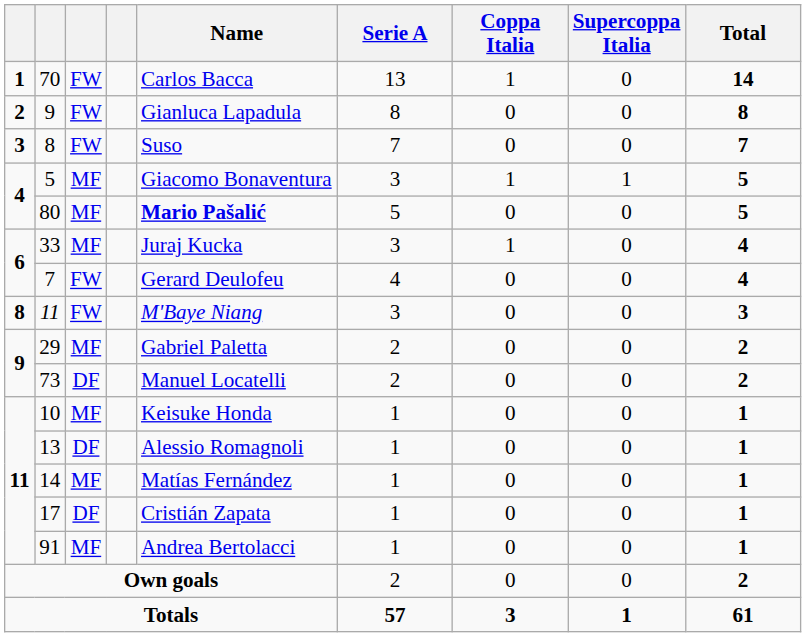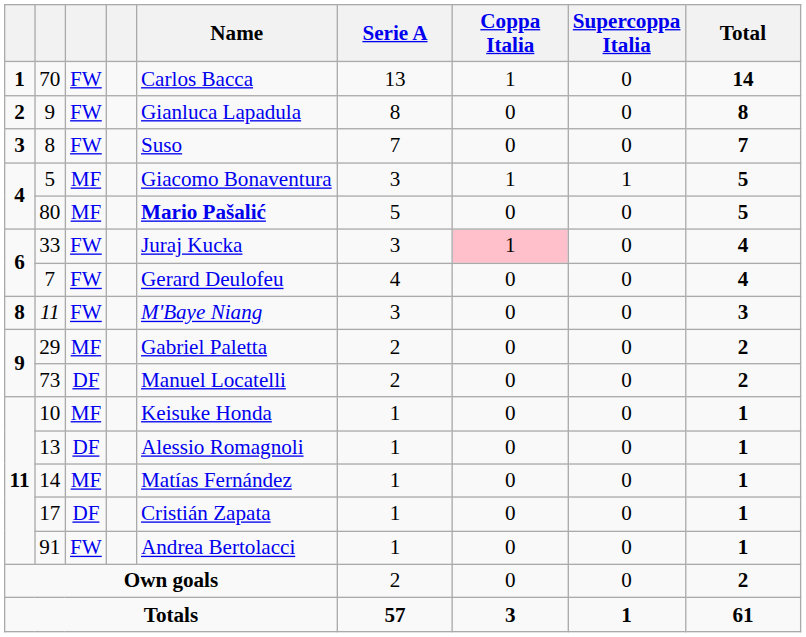 <table class="wikitable" style="text-align:center">
 <tr>
 <th width=15></th>
 <th width=15></th>
 <th width=15></th>
 <th width=15></th>
 <th width=145>Name</th>
 <th width=80><a href='#'>Serie A</a></th>
 <th width=80><a href='#'>Coppa Italia</a></th>
 <th width=80><a href='#'>Supercoppa Italia</a></th>
 <th width=80>Total</th>
 </tr>
 <tr>
 <td><strong>1</strong></td>
 <td>70</td>
 <td><a href='#'>FW</a></td>
 <td></td>
 <td align=left><a href='#'>Carlos Bacca</a></td>
 <td>13</td>
 <td>1</td>
 <td>0</td>
 <td><strong>14</strong></td>
 </tr>
 <tr>
 <td><strong>2</strong></td>
 <td>9</td>
 <td><a href='#'>FW</a></td>
 <td></td>
 <td align=left><a href='#'>Gianluca Lapadula</a></td>
 <td>8</td>
 <td>0</td>
 <td>0</td>
 <td><strong>8</strong></td>
 </tr>
 <tr>
 <td><strong>3</strong></td>
 <td>8</td>
 <td><a href='#'>FW</a></td>
 <td></td>
 <td align=left><a href='#'>Suso</a></td>
 <td>7</td>
 <td>0</td>
 <td>0</td>
 <td><strong>7</strong></td>
 </tr>
 <tr>
 <td rowspan=2><strong>4</strong></td>
 <td>5</td>
 <td><a href='#'>MF</a></td>
 <td></td>
 <td align=left><a href='#'>Giacomo Bonaventura</a></td>
 <td>3</td>
 <td>1</td>
 <td>1</td>
 <td><strong>5</strong></td>
 </tr>
 <tr>
 <td>80</td>
 <td><a href='#'>MF</a></td>
 <td></td>
 <td align=left><strong><a href='#'>Mario Pašalić</a></strong></td>
 <td>5</td>
 <td>0</td>
 <td>0</td>
 <td><strong>5</strong></td>
 </tr>
 <tr>
 <td rowspan=2><strong>6</strong></td>
 <td>33</td>
-<td><a href='#'>MF</a></td>
+<td><a href='#'>FW</a></td>
 <td></td>
 <td align=left><a href='#'>Juraj Kucka</a></td>
 <td>3</td>
-<td>1</td>
+<td style="background: pink;">1</td>
 <td>0</td>
 <td><strong>4</strong></td>
 </tr>
 <tr>
 <td>7</td>
 <td><a href='#'>FW</a></td>
 <td></td>
 <td align=left><a href='#'>Gerard Deulofeu</a></td>
 <td>4</td>
 <td>0</td>
 <td>0</td>
 <td><strong>4</strong></td>
 </tr>
 <tr>
 <td><strong>8</strong></td>
 <td><em>11</em></td>
 <td><a href='#'>FW</a></td>
 <td></td>
 <td align=left><em><a href='#'>M'Baye Niang</a></em></td>
 <td>3</td>
 <td>0</td>
 <td>0</td>
 <td><strong>3</strong></td>
 </tr>
 <tr>
 <td rowspan=2><strong>9</strong></td>
 <td>29</td>
 <td><a href='#'>MF</a></td>
 <td></td>
 <td align=left><a href='#'>Gabriel Paletta</a></td>
 <td>2</td>
 <td>0</td>
 <td>0</td>
 <td><strong>2</strong></td>
 </tr>
 <tr>
 <td>73</td>
 <td><a href='#'>DF</a></td>
 <td></td>
 <td align=left><a href='#'>Manuel Locatelli</a></td>
 <td>2</td>
 <td>0</td>
 <td>0</td>
 <td><strong>2</strong></td>
 </tr>
 <tr>
 <td rowspan=5><strong>11</strong></td>
 <td>10</td>
 <td><a href='#'>MF</a></td>
 <td></td>
 <td align=left><a href='#'>Keisuke Honda</a></td>
 <td>1</td>
 <td>0</td>
 <td>0</td>
 <td><strong>1</strong></td>
 </tr>
 <tr>
 <td>13</td>
 <td><a href='#'>DF</a></td>
 <td></td>
 <td align=left><a href='#'>Alessio Romagnoli</a></td>
 <td>1</td>
 <td>0</td>
 <td>0</td>
 <td><strong>1</strong></td>
 </tr>
 <tr>
 <td>14</td>
 <td><a href='#'>MF</a></td>
 <td></td>
 <td align=left><a href='#'>Matías Fernández</a></td>
 <td>1</td>
 <td>0</td>
 <td>0</td>
 <td><strong>1</strong></td>
 </tr>
 <tr>
 <td>17</td>
 <td><a href='#'>DF</a></td>
 <td></td>
 <td align=left><a href='#'>Cristián Zapata</a></td>
 <td>1</td>
 <td>0</td>
 <td>0</td>
 <td><strong>1</strong></td>
 </tr>
 <tr>
 <td>91</td>
-<td><a href='#'>MF</a></td>
+<td><a href='#'>FW</a></td>
 <td></td>
 <td align=left><a href='#'>Andrea Bertolacci</a></td>
 <td>1</td>
 <td>0</td>
 <td>0</td>
 <td><strong>1</strong></td>
 </tr>
 <tr>
 <td colspan=5><strong>Own goals</strong></td>
 <td>2</td>
 <td>0</td>
 <td>0</td>
 <td><strong>2</strong></td>
 </tr>
 <tr>
 <td colspan=5><strong>Totals</strong></td>
 <td><strong>57</strong></td>
 <td><strong>3</strong></td>
 <td><strong>1</strong></td>
 <td><strong>61</strong></td>
 </tr>
 </table>
